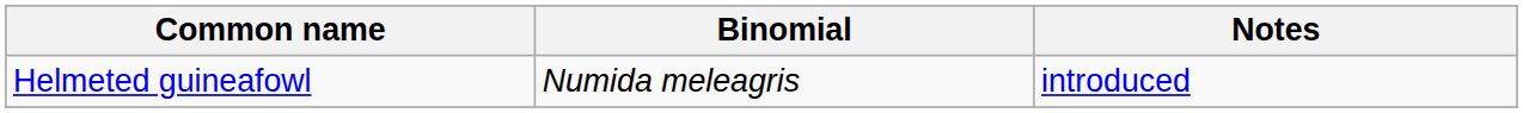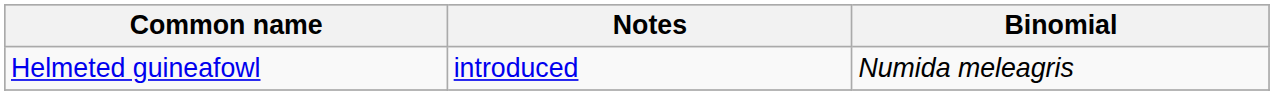 <table style="width:60%;" class="wikitable">
 <tr>
 <th width=35%>Common name</th>
+<th width=32%>Notes</th>
 <th width=33%>Binomial</th>
-<th width=32%>Notes</th>
 </tr>
 <tr>
 <td><a href='#'>Helmeted guineafowl</a></td>
+<td><a href='#'>introduced</a></td>
 <td><em>Numida meleagris</em></td>
-<td><a href='#'>introduced</a></td>
 </tr>
 </table>
